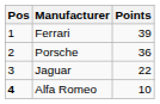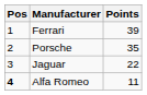 <table class="wikitable" style="font-size: 95%;">
 <tr>
 <th>Pos</th>
 <th>Manufacturer</th>
 <th>Points</th>
 </tr>
 <tr>
 <td>1</td>
 <td> Ferrari</td>
 <td align=right>39</td>
 </tr>
 <tr>
 <td>2</td>
 <td> Porsche</td>
-<td align=right>36</td>
+<td align=right>35</td>
 </tr>
 <tr>
 <td>3</td>
 <td> Jaguar</td>
 <td align=right>22</td>
 </tr>
 <tr>
 <td><strong>4</strong></td>
 <td> Alfa Romeo</td>
-<td align=right>10</td>
+<td align=right>11</td>
 </tr>
 </table>
